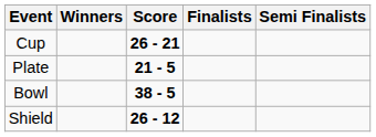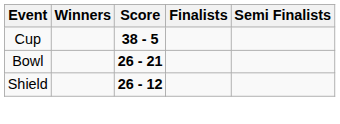 <table class="wikitable" style="text-align: center">
 <tr>
 <th>Event</th>
 <th>Winners</th>
 <th>Score</th>
 <th>Finalists</th>
 <th>Semi Finalists</th>
 </tr>
 <tr>
 <td>Cup</td>
 <td align=left><strong></strong></td>
-<td><strong>26 - 21</strong></td>
-<td align=left></td>
-<td align=left><br></td>
-</tr>
-<tr>
-<td>Plate</td>
-<td align=left><strong></strong></td>
-<td><strong>21 - 5</strong></td>
+<td><strong>38 - 5</strong></td>
 <td align=left></td>
 <td align=left><br></td>
 </tr>
 <tr>
 <td>Bowl</td>
 <td align=left><strong></strong></td>
-<td><strong>38 - 5</strong></td>
+<td><strong>26 - 21</strong></td>
 <td align=left></td>
 <td align=left><br></td>
 </tr>
 <tr>
 <td>Shield</td>
 <td align=left><strong></strong></td>
 <td><strong>26 - 12</strong></td>
 <td align=left></td>
 <td align=left><br></td>
 </tr>
 </table>
